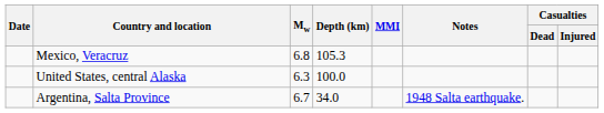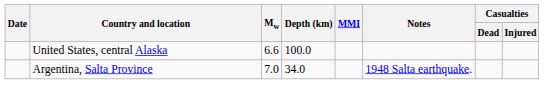 <table class="wikitable sortable sort-under" style="border:1px black; margin-left:1em;">
 <tr>
 <th rowspan="2"><small>Date</small></th>
 <th rowspan="2" style="width: 310px"><small>Country and location</small></th>
 <th rowspan="2"><small>M<sub>w</sub></small></th>
 <th rowspan="2"><small>Depth (km)</small></th>
 <th rowspan="2"><small><a href='#'>MMI</a></small></th>
 <th rowspan="2" class="unsortable"><small>Notes</small></th>
 <th colspan="2"><small>Casualties</small></th>
 </tr>
 <tr>
 <th><small>Dead</small></th>
 <th><small>Injured</small></th>
 </tr>
 <tr>
 <td></td>
-<td>Mexico, <a href='#'>Veracruz</a></td>
-<td>6.8</td>
-<td>105.3</td>
-<td></td>
-<td></td>
-<td></td>
-<td></td>
-</tr>
-<tr>
-<td></td>
 <td>United States, central <a href='#'>Alaska</a></td>
-<td>6.3</td>
+<td>6.6</td>
 <td>100.0</td>
 <td></td>
 <td></td>
 <td></td>
 <td></td>
 </tr>
 <tr>
 <td></td>
 <td>Argentina, <a href='#'>Salta Province</a></td>
-<td>6.7</td>
+<td>7.0</td>
 <td>34.0</td>
 <td></td>
 <td><a href='#'>1948 Salta earthquake</a>.</td>
 <td></td>
 <td></td>
 </tr>
 </table>
